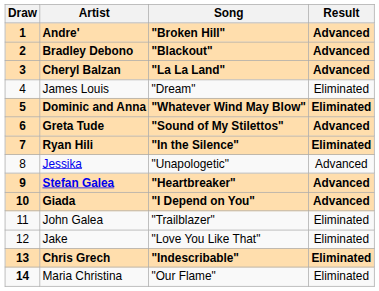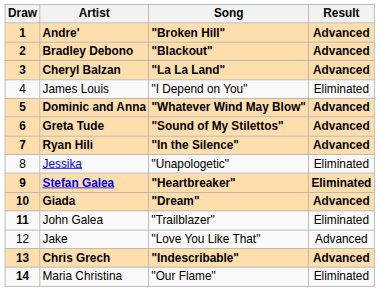 <table class="sortable wikitable" style="margin: 1em auto 1em auto;">
 <tr>
 <th>Draw</th>
 <th>Artist</th>
 <th>Song</th>
 <th>Result</th>
 </tr>
 <tr style="font-weight:bold; background:navajowhite;">
 <td align="center">1</td>
 <td>Andre'</td>
 <td>"Broken Hill"</td>
 <td align="center">Advanced</td>
 </tr>
 <tr style="font-weight:bold; background:navajowhite;">
 <td align="center">2</td>
 <td>Bradley Debono</td>
 <td>"Blackout"</td>
 <td align="center">Advanced</td>
 </tr>
 <tr style="font-weight:bold; background:navajowhite;">
 <td align="center">3</td>
 <td>Cheryl Balzan</td>
 <td>"La La Land"</td>
 <td align="center">Advanced</td>
 </tr>
 <tr>
 <td align="center">4</td>
 <td>James Louis</td>
-<td>"Dream"</td>
+<td>"I Depend on You"</td>
 <td align="center">Eliminated</td>
 </tr>
 <tr style="font-weight:bold; background:navajowhite;">
 <td align="center">5</td>
 <td>Dominic and Anna</td>
 <td>"Whatever Wind May Blow"</td>
-<td align="center">Eliminated</td>
+<td align="center">Advanced</td>
 </tr>
 <tr style="font-weight:bold; background:navajowhite;">
 <td align="center">6</td>
 <td>Greta Tude</td>
 <td>"Sound of My Stilettos"</td>
 <td align="center">Advanced</td>
 </tr>
 <tr style="font-weight:bold; background:navajowhite;">
 <td align="center">7</td>
 <td>Ryan Hili</td>
 <td>"In the Silence"</td>
-<td align="center">Eliminated</td>
+<td align="center">Advanced</td>
 </tr>
 <tr>
 <td align="center">8</td>
 <td><a href='#'>Jessika</a></td>
 <td>"Unapologetic"</td>
-<td align="center">Advanced</td>
+<td align="center">Eliminated</td>
 </tr>
 <tr style="font-weight:bold; background:navajowhite;">
 <td align="center">9</td>
 <td><a href='#'>Stefan Galea</a></td>
 <td>"Heartbreaker"</td>
-<td align="center">Advanced</td>
+<td align="center">Eliminated</td>
 </tr>
 <tr style="font-weight:bold; background:navajowhite;">
 <td align="center">10</td>
 <td>Giada</td>
-<td>"I Depend on You"</td>
+<td>"Dream"</td>
 <td align="center">Advanced</td>
 </tr>
 <tr>
-<td align="center">11</td>
+<td align="center"><strong>11</strong></td>
 <td>John Galea</td>
 <td>"Trailblazer"</td>
 <td align="center">Eliminated</td>
 </tr>
 <tr>
 <td align="center">12</td>
 <td>Jake</td>
 <td>"Love You Like That"</td>
-<td align="center">Eliminated</td>
+<td align="center">Advanced</td>
 </tr>
 <tr style="font-weight:bold; background:navajowhite;">
 <td align="center">13</td>
 <td>Chris Grech</td>
 <td>"Indescribable"</td>
-<td align="center">Eliminated</td>
+<td align="center">Advanced</td>
 </tr>
 <tr>
 <td align="center"><strong>14</strong></td>
 <td>Maria Christina</td>
 <td>"Our Flame"</td>
 <td align="center">Eliminated</td>
 </tr>
 </table>
